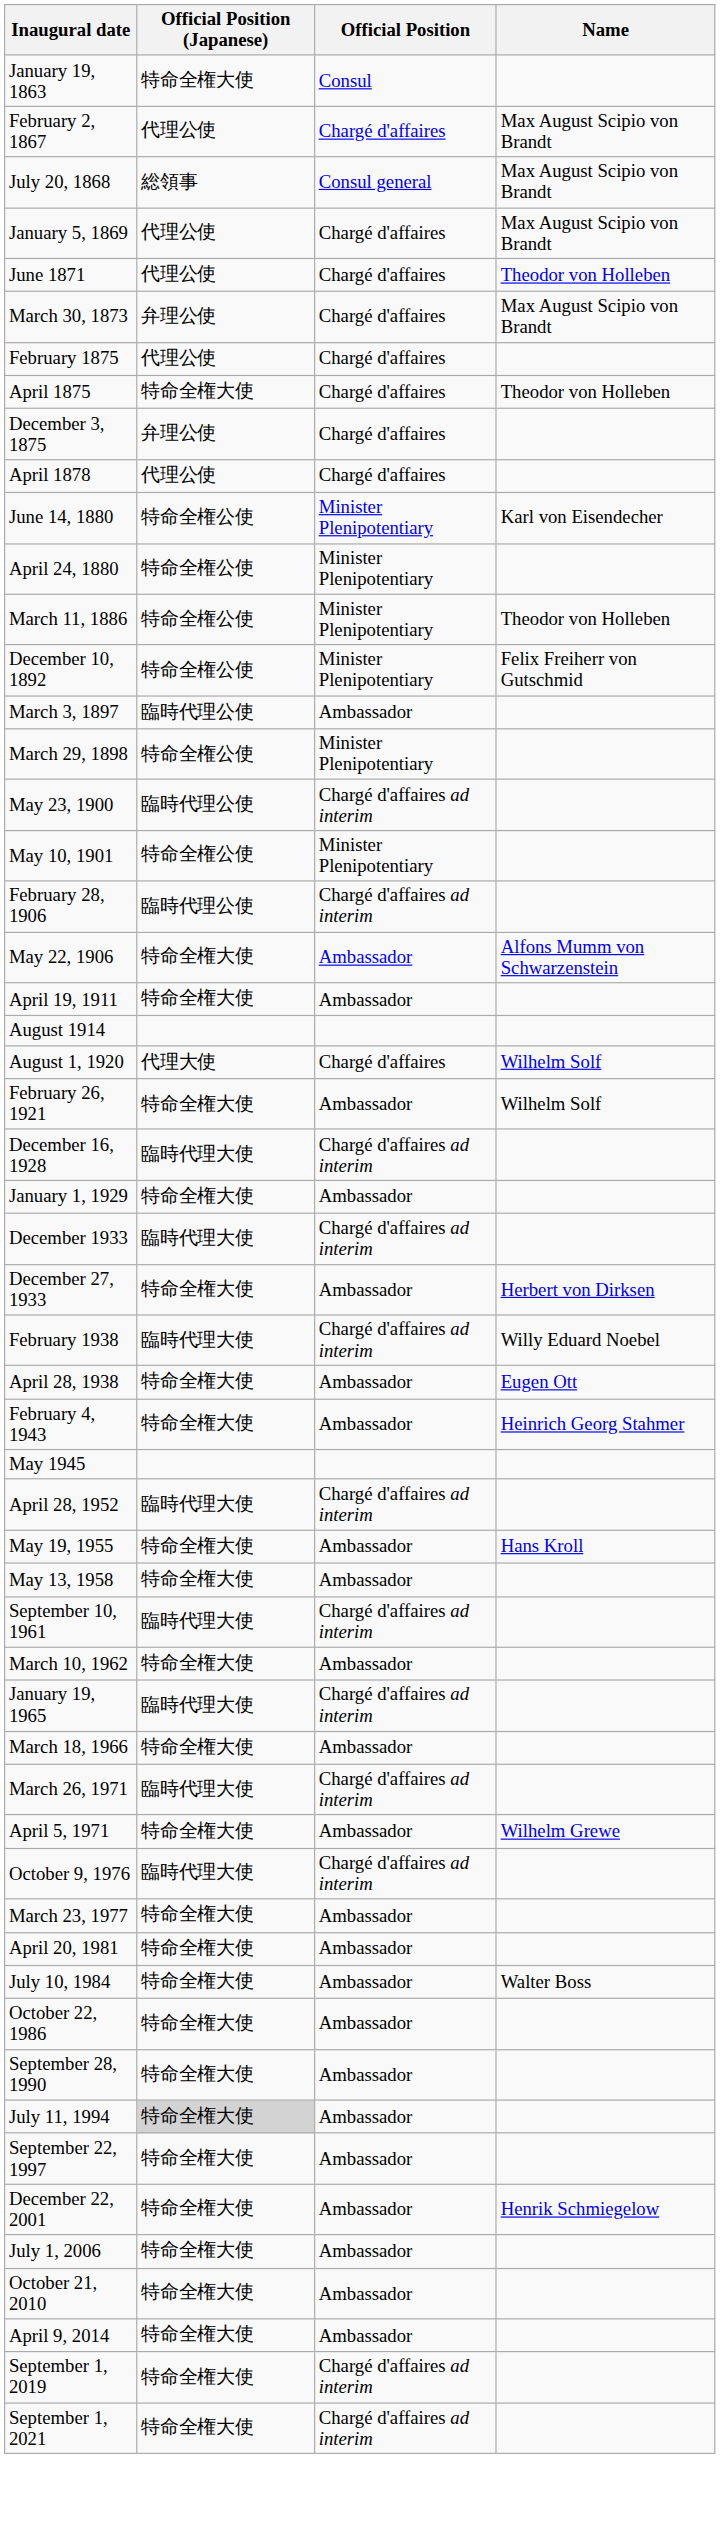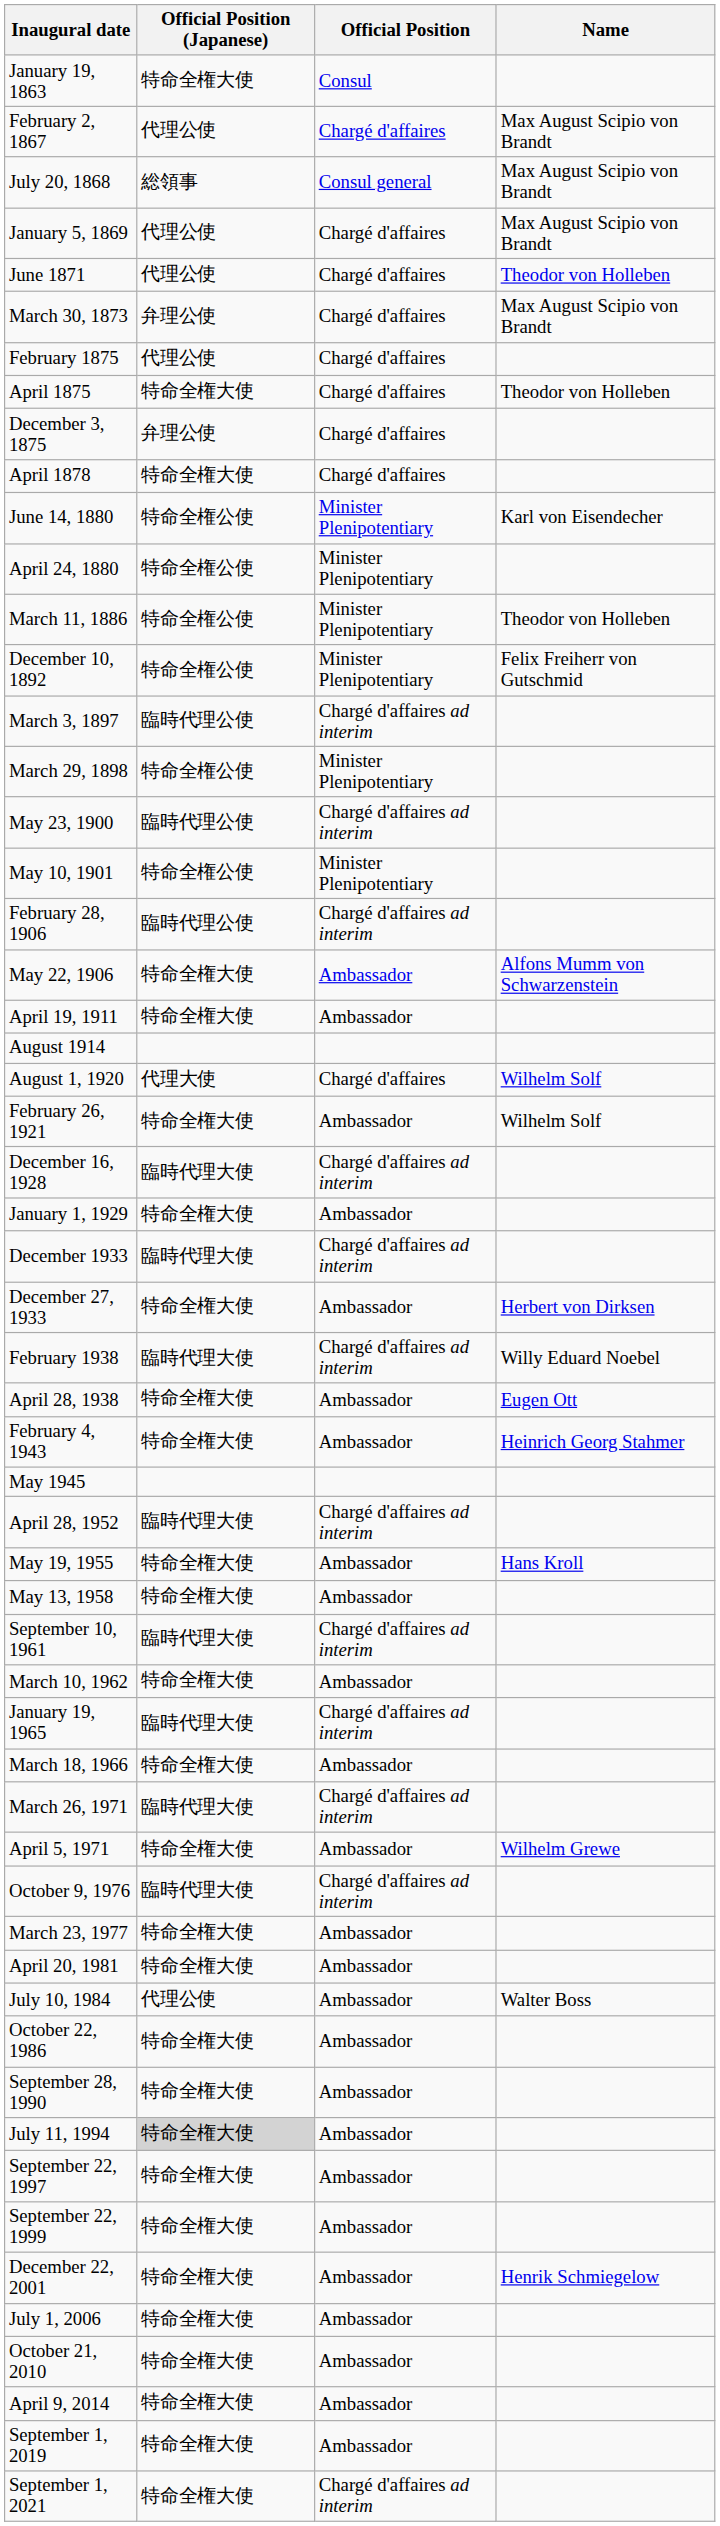 <table class="wikitable">
 <tr>
 <th>Inaugural date</th>
 <th>Official Position (Japanese)</th>
 <th>Official Position</th>
 <th>Name</th>
 </tr>
 <tr>
 <td>January 19, 1863</td>
 <td>特命全権大使</td>
 <td><a href='#'>Consul</a></td>
 <td></td>
 </tr>
 <tr>
 <td>February 2, 1867</td>
 <td>代理公使</td>
 <td><a href='#'>Chargé d'affaires</a></td>
 <td>Max August Scipio von Brandt</td>
 </tr>
 <tr>
 <td>July 20, 1868</td>
 <td>総領事</td>
 <td><a href='#'>Consul general</a></td>
 <td>Max August Scipio von Brandt</td>
 </tr>
 <tr>
 <td>January 5, 1869</td>
 <td>代理公使</td>
 <td>Chargé d'affaires</td>
 <td>Max August Scipio von Brandt</td>
 </tr>
 <tr>
 <td>June 1871</td>
 <td>代理公使</td>
 <td>Chargé d'affaires</td>
 <td><a href='#'>Theodor von Holleben</a></td>
 </tr>
 <tr>
 <td>March 30, 1873</td>
 <td>弁理公使</td>
 <td>Chargé d'affaires</td>
 <td>Max August Scipio von Brandt</td>
 </tr>
 <tr>
 <td>February 1875</td>
 <td>代理公使</td>
 <td>Chargé d'affaires</td>
 <td></td>
 </tr>
 <tr>
 <td>April 1875</td>
 <td>特命全権大使</td>
 <td>Chargé d'affaires</td>
 <td>Theodor von Holleben</td>
 </tr>
 <tr>
 <td>December 3, 1875</td>
 <td>弁理公使</td>
 <td>Chargé d'affaires</td>
 <td></td>
 </tr>
 <tr>
 <td>April 1878</td>
-<td>代理公使</td>
+<td>特命全権大使</td>
 <td>Chargé d'affaires</td>
 <td></td>
 </tr>
 <tr>
 <td>June 14, 1880</td>
 <td>特命全権公使</td>
 <td><a href='#'>Minister Plenipotentiary</a></td>
 <td>Karl von Eisendecher</td>
 </tr>
 <tr>
 <td>April 24, 1880</td>
 <td>特命全権公使</td>
 <td>Minister Plenipotentiary</td>
 <td></td>
 </tr>
 <tr>
 <td>March 11, 1886</td>
 <td>特命全権公使</td>
 <td>Minister Plenipotentiary</td>
 <td>Theodor von Holleben</td>
 </tr>
 <tr>
 <td>December 10, 1892</td>
 <td>特命全権公使</td>
 <td>Minister Plenipotentiary</td>
 <td>Felix Freiherr von Gutschmid</td>
 </tr>
 <tr>
 <td>March 3, 1897</td>
 <td>臨時代理公使</td>
-<td>Ambassador</td>
+<td>Chargé d'affaires <em>ad interim</em></td>
 <td></td>
 </tr>
 <tr>
 <td>March 29, 1898</td>
 <td>特命全権公使</td>
 <td>Minister Plenipotentiary</td>
 <td></td>
 </tr>
 <tr>
 <td>May 23, 1900</td>
 <td>臨時代理公使</td>
 <td>Chargé d'affaires <em>ad interim</em></td>
 <td></td>
 </tr>
 <tr>
 <td>May 10, 1901</td>
 <td>特命全権公使</td>
 <td>Minister Plenipotentiary</td>
 <td></td>
 </tr>
 <tr>
 <td>February 28, 1906</td>
 <td>臨時代理公使</td>
 <td>Chargé d'affaires <em>ad interim</em></td>
 <td></td>
 </tr>
 <tr>
 <td>May 22, 1906</td>
 <td>特命全権大使</td>
 <td><a href='#'>Ambassador</a></td>
 <td><a href='#'>Alfons Mumm von Schwarzenstein</a></td>
 </tr>
 <tr>
 <td>April 19, 1911</td>
 <td>特命全権大使</td>
 <td>Ambassador</td>
 <td></td>
 </tr>
 <tr>
 <td>August 1914</td>
 <td> </td>
 <td> </td>
 <td> </td>
 </tr>
 <tr>
 <td>August 1, 1920</td>
 <td>代理大使</td>
 <td>Chargé d'affaires</td>
 <td><a href='#'>Wilhelm Solf</a></td>
 </tr>
 <tr>
 <td>February 26, 1921</td>
 <td>特命全権大使</td>
 <td>Ambassador</td>
 <td>Wilhelm Solf</td>
 </tr>
 <tr>
 <td>December 16, 1928</td>
 <td>臨時代理大使</td>
 <td>Chargé d'affaires <em>ad interim</em></td>
 <td></td>
 </tr>
 <tr>
 <td>January 1, 1929</td>
 <td>特命全権大使</td>
 <td>Ambassador</td>
 <td></td>
 </tr>
 <tr>
 <td>December 1933</td>
 <td>臨時代理大使</td>
 <td>Chargé d'affaires <em>ad interim</em></td>
 <td></td>
 </tr>
 <tr>
 <td>December 27, 1933</td>
 <td>特命全権大使</td>
 <td>Ambassador</td>
 <td><a href='#'>Herbert von Dirksen</a></td>
 </tr>
 <tr>
 <td>February 1938</td>
 <td>臨時代理大使</td>
 <td>Chargé d'affaires <em>ad interim</em></td>
 <td>Willy Eduard Noebel</td>
 </tr>
 <tr>
 <td>April 28, 1938</td>
 <td>特命全権大使</td>
 <td>Ambassador</td>
 <td><a href='#'>Eugen Ott</a></td>
 </tr>
 <tr>
 <td>February 4, 1943</td>
 <td>特命全権大使</td>
 <td>Ambassador</td>
 <td><a href='#'>Heinrich Georg Stahmer</a></td>
 </tr>
 <tr>
 <td>May 1945</td>
 <td> </td>
 <td> </td>
 <td> </td>
 </tr>
 <tr>
 <td>April 28, 1952</td>
 <td>臨時代理大使</td>
 <td>Chargé d'affaires <em>ad interim</em></td>
 <td></td>
 </tr>
 <tr>
 <td>May 19, 1955</td>
 <td>特命全権大使</td>
 <td>Ambassador</td>
 <td><a href='#'>Hans Kroll</a></td>
 </tr>
 <tr>
 <td>May 13, 1958</td>
 <td>特命全権大使</td>
 <td>Ambassador</td>
 <td></td>
 </tr>
 <tr>
 <td>September 10, 1961</td>
 <td>臨時代理大使</td>
 <td>Chargé d'affaires <em>ad interim</em></td>
 <td></td>
 </tr>
 <tr>
 <td>March 10, 1962</td>
 <td>特命全権大使</td>
 <td>Ambassador</td>
 <td></td>
 </tr>
 <tr>
 <td>January 19, 1965</td>
 <td>臨時代理大使</td>
 <td>Chargé d'affaires <em>ad interim</em></td>
 <td></td>
 </tr>
 <tr>
 <td>March 18, 1966</td>
 <td>特命全権大使</td>
 <td>Ambassador</td>
 <td></td>
 </tr>
 <tr>
 <td>March 26, 1971</td>
 <td>臨時代理大使</td>
 <td>Chargé d'affaires <em>ad interim</em></td>
 <td></td>
 </tr>
 <tr>
 <td>April 5, 1971</td>
 <td>特命全権大使</td>
 <td>Ambassador</td>
 <td><a href='#'>Wilhelm Grewe</a></td>
 </tr>
 <tr>
 <td>October 9, 1976</td>
 <td>臨時代理大使</td>
 <td>Chargé d'affaires <em>ad interim</em></td>
 <td></td>
 </tr>
 <tr>
 <td>March 23, 1977</td>
 <td>特命全権大使</td>
 <td>Ambassador</td>
 <td></td>
 </tr>
 <tr>
 <td>April 20, 1981</td>
 <td>特命全権大使</td>
 <td>Ambassador</td>
 <td></td>
 </tr>
 <tr>
 <td>July 10, 1984</td>
-<td>特命全権大使</td>
+<td>代理公使</td>
 <td>Ambassador</td>
 <td>Walter Boss</td>
 </tr>
 <tr>
 <td>October 22, 1986</td>
 <td>特命全権大使</td>
 <td>Ambassador</td>
 <td></td>
 </tr>
 <tr>
 <td>September 28, 1990</td>
 <td>特命全権大使</td>
 <td>Ambassador</td>
 <td></td>
 </tr>
 <tr>
 <td>July 11, 1994</td>
 <td style="background: lightgrey;">特命全権大使</td>
 <td>Ambassador</td>
 <td></td>
 </tr>
 <tr>
 <td>September 22, 1997</td>
+<td>特命全権大使</td>
+<td>Ambassador</td>
+<td></td>
+</tr>
+<tr>
+<td>September 22, 1999</td>
 <td>特命全権大使</td>
 <td>Ambassador</td>
 <td></td>
 </tr>
 <tr>
 <td>December 22, 2001</td>
 <td>特命全権大使</td>
 <td>Ambassador</td>
 <td><a href='#'>Henrik Schmiegelow</a></td>
 </tr>
 <tr>
 <td>July 1, 2006</td>
 <td>特命全権大使</td>
 <td>Ambassador</td>
 <td></td>
 </tr>
 <tr>
 <td>October 21, 2010</td>
 <td>特命全権大使</td>
 <td>Ambassador</td>
 <td></td>
 </tr>
 <tr>
 <td>April 9, 2014</td>
 <td>特命全権大使</td>
 <td>Ambassador</td>
 <td></td>
 </tr>
 <tr>
 <td>September 1, 2019</td>
 <td>特命全権大使</td>
-<td>Chargé d'affaires <em>ad interim</em></td>
+<td>Ambassador</td>
 <td></td>
 </tr>
 <tr>
 <td>September 1, 2021</td>
 <td>特命全権大使</td>
 <td>Chargé d'affaires <em>ad interim</em></td>
 <td></td>
 </tr>
 </table>
